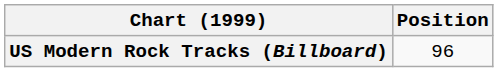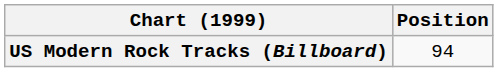 <table class="wikitable plainrowheaders" style="text-align:center">
 <tr>
 <th>Chart (1999)</th>
 <th>Position</th>
 </tr>
 <tr>
 <th scope="row">US Modern Rock Tracks (<em>Billboard</em>)</th>
-<td>96</td>
+<td>94</td>
 </tr>
 </table>
